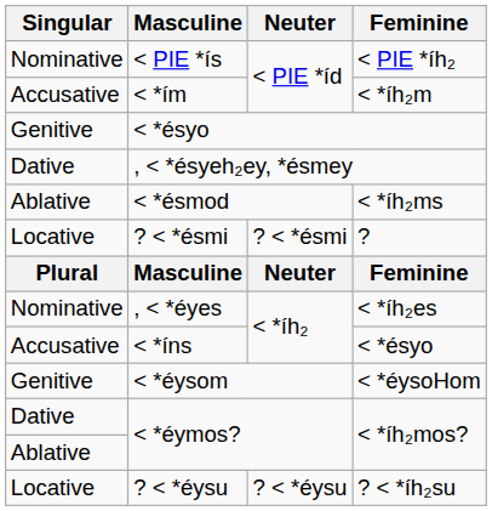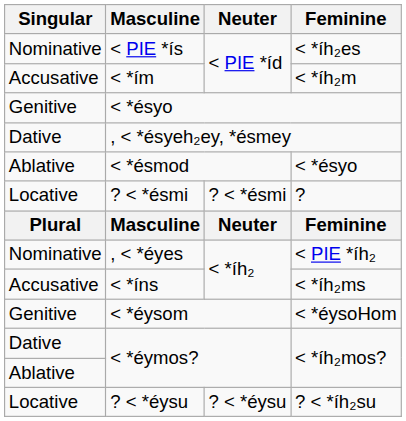 <table class="wikitable">
 <tr>
 <th>Singular</th>
 <th>Masculine</th>
 <th>Neuter</th>
 <th>Feminine</th>
 </tr>
 <tr>
 <td>Nominative</td>
 <td> < <a href='#'>PIE</a> *ís</td>
 <td rowspan="2"> < <a href='#'>PIE</a> *íd</td>
-<td> < <a href='#'>PIE</a> *íh₂</td>
+<td> < *íh₂es</td>
 </tr>
 <tr>
 <td>Accusative</td>
 <td> < *ím</td>
 <td> < *íh₂m</td>
 </tr>
 <tr>
 <td>Genitive</td>
 <td colspan="3"> < *ésyo</td>
 </tr>
 <tr>
 <td>Dative</td>
 <td colspan="3">,  < *ésyeh₂ey, *ésmey</td>
 </tr>
 <tr>
 <td>Ablative</td>
 <td colspan="2"> < *ésmod</td>
-<td> < *íh₂ms</td>
+<td> < *ésyo</td>
 </tr>
 <tr>
 <td>Locative</td>
 <td>? < *ésmi</td>
 <td>? < *ésmi</td>
 <td>?</td>
 </tr>
 <tr>
 <th>Plural</th>
 <th>Masculine</th>
 <th>Neuter</th>
 <th>Feminine</th>
 </tr>
 <tr>
 <td>Nominative</td>
 <td>,  < *éyes</td>
 <td rowspan="2"> < *íh₂</td>
-<td> < *íh₂es</td>
+<td> < <a href='#'>PIE</a> *íh₂</td>
 </tr>
 <tr>
 <td>Accusative</td>
 <td> < *íns</td>
-<td> < *ésyo</td>
+<td> < *íh₂ms</td>
 </tr>
 <tr>
 <td>Genitive</td>
 <td colspan="2"> < *éysom</td>
 <td> < *éysoHom</td>
 </tr>
 <tr>
 <td>Dative</td>
 <td colspan="2" rowspan="2"> < *éymos?</td>
 <td rowspan="2"> < *íh₂mos?</td>
 </tr>
 <tr>
 <td>Ablative</td>
 </tr>
 <tr>
 <td>Locative</td>
 <td>? < *éysu</td>
 <td>? < *éysu</td>
 <td>? < *íh₂su</td>
 </tr>
 </table>
